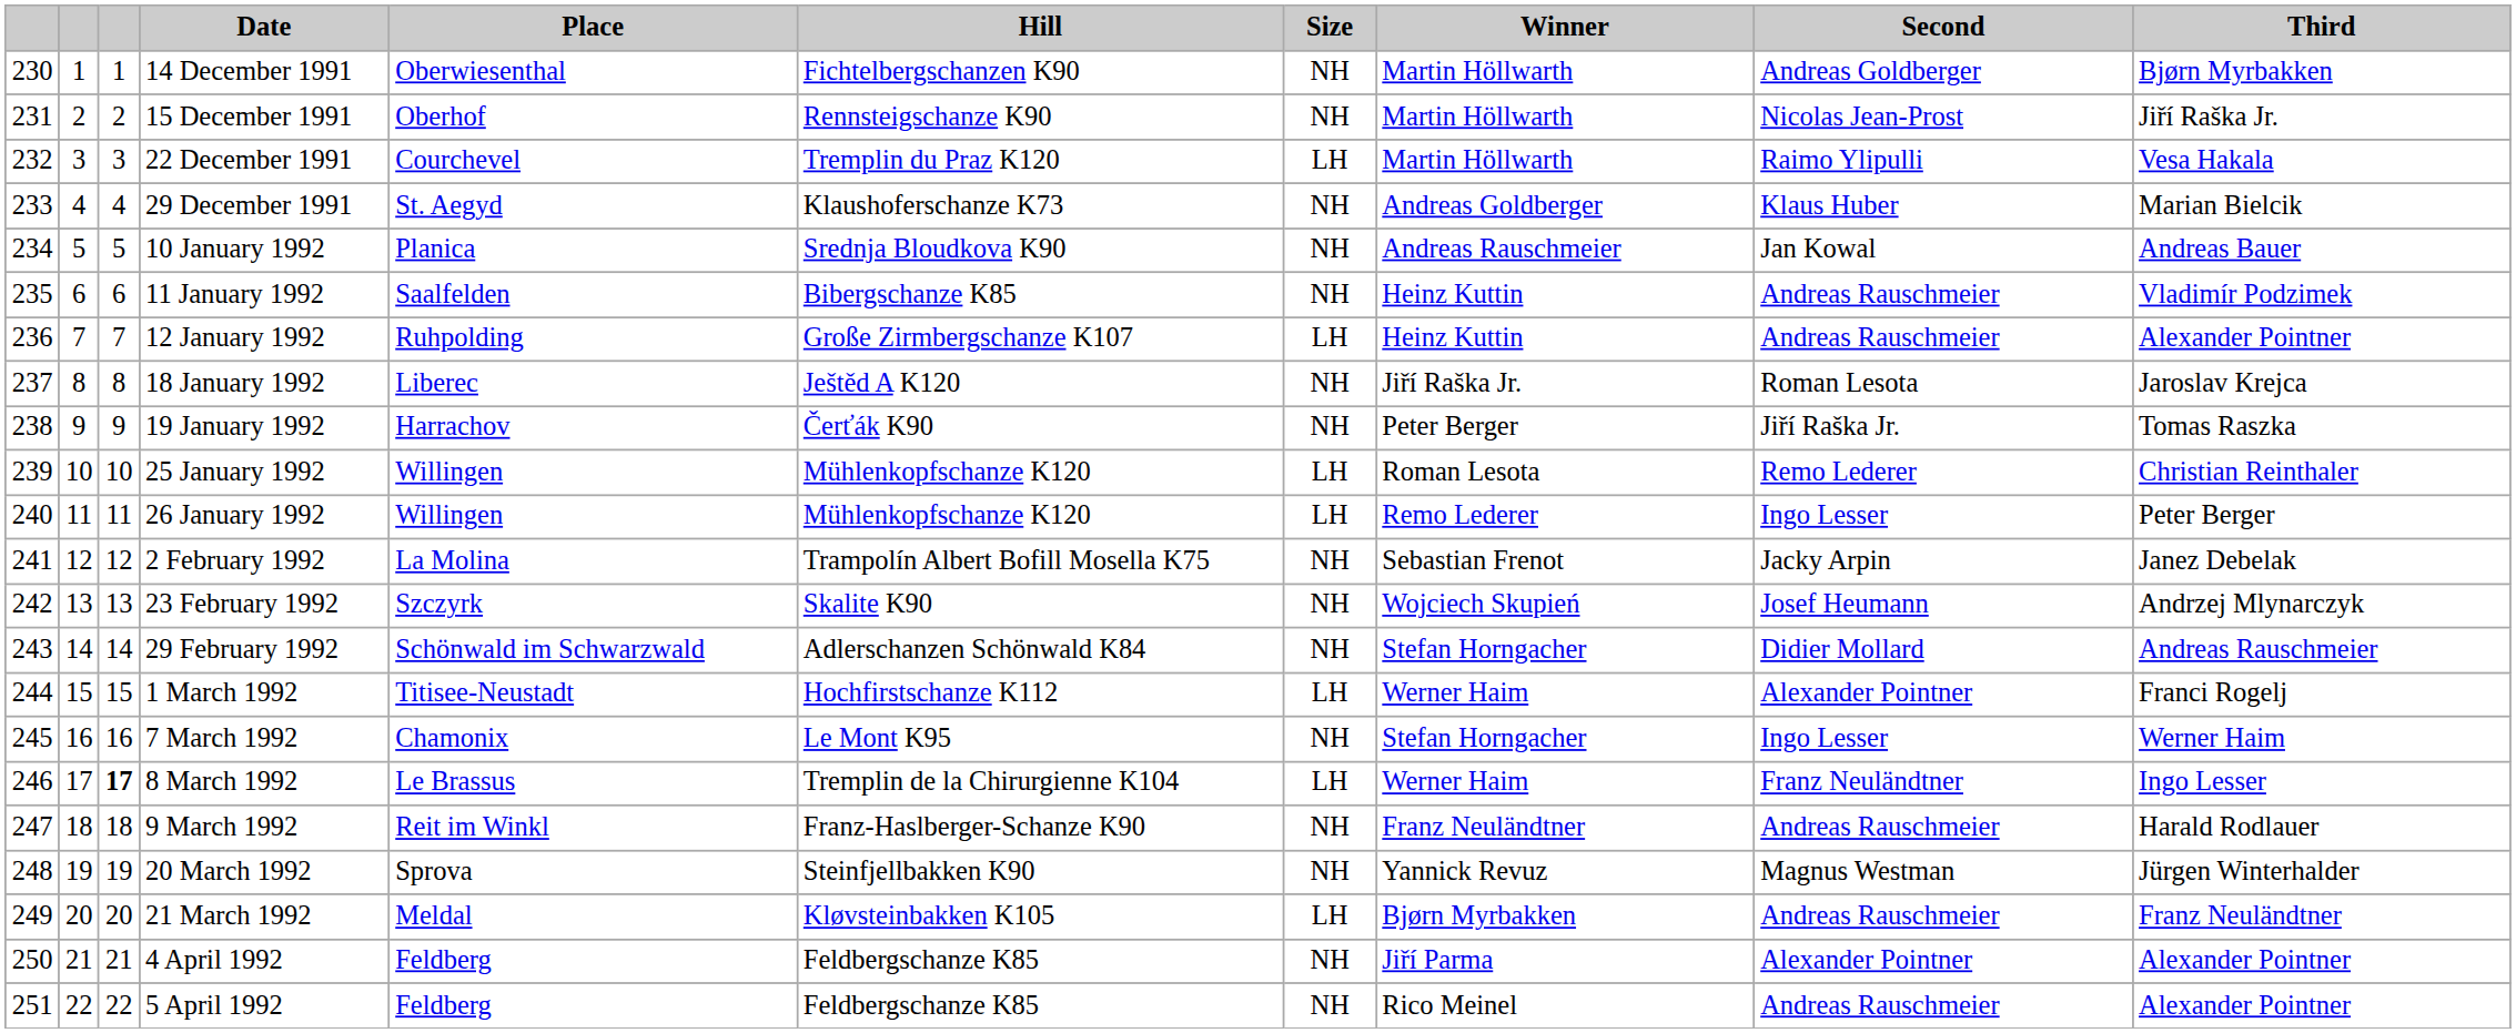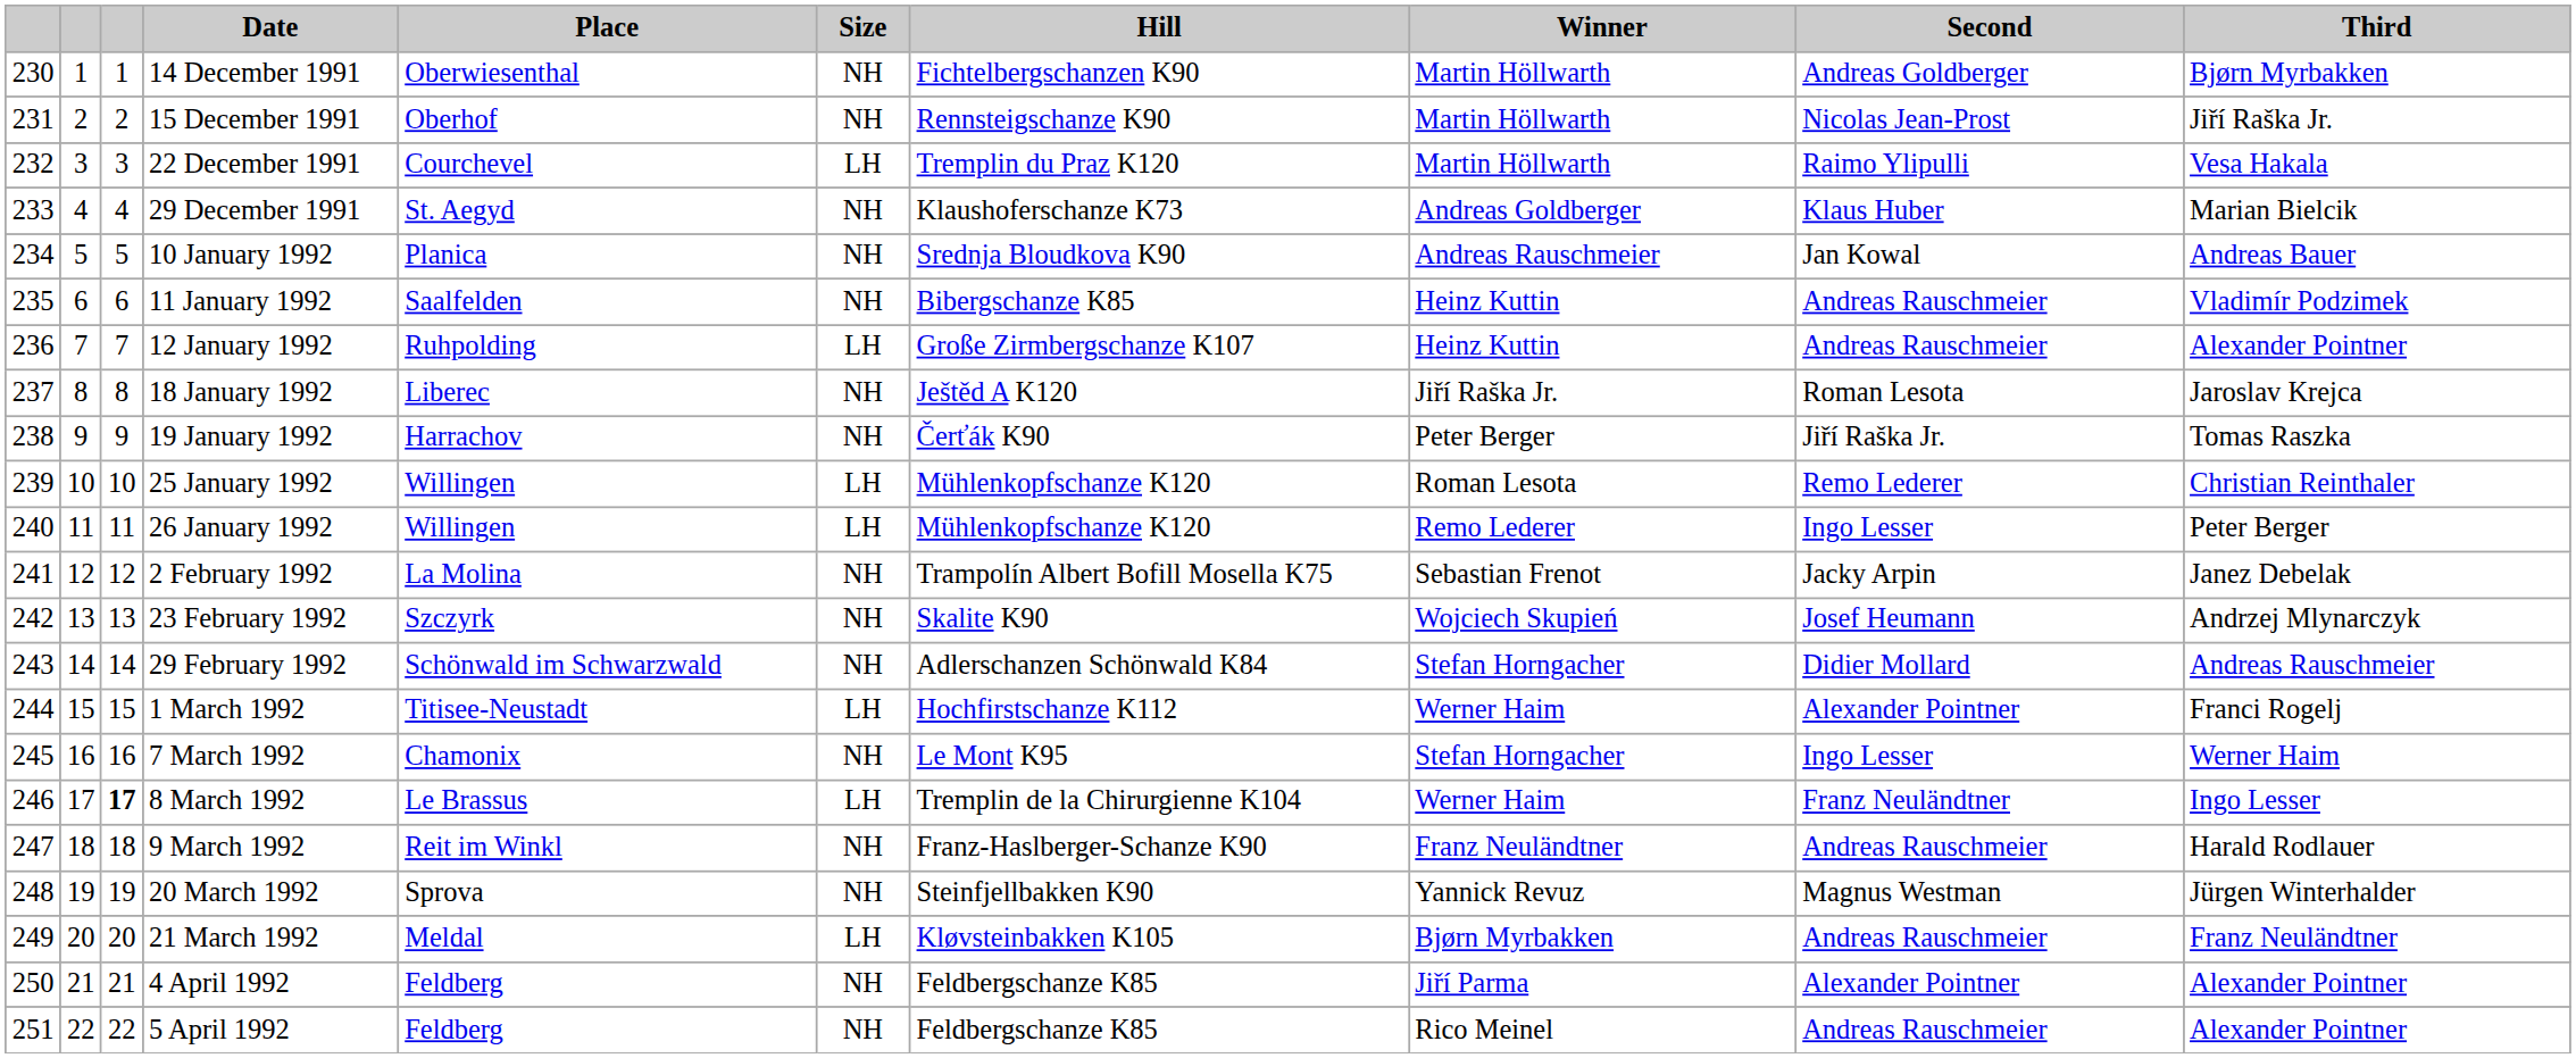 <table class="wikitable plainrowheaders" style="background:#fff; font-size:86%; line-height:16px; border:grey solid 1px; border-collapse:collapse;">
 <tr style="background:#ccc; text-align:center;">
 <th scope="col" style="background:#ccc; width=20 px;"></th>
 <th scope="col" style="background:#ccc; width=20 px;"></th>
 <th scope="col" style="background:#ccc; width=30 px;"></th>
 <th scope="col" style="background:#ccc; width:120px;">Date</th>
 <th scope="col" style="background:#ccc; width:200px;">Place</th>
+<th scope="col" style="background:#ccc; width:40px;">Size</th>
 <th scope="col" style="background:#ccc; width:240px;">Hill</th>
-<th scope="col" style="background:#ccc; width:40px;">Size</th>
 <th scope="col" style="background:#ccc; width:185px;">Winner</th>
 <th scope="col" style="background:#ccc; width:185px;">Second</th>
 <th scope="col" style="background:#ccc; width:185px;">Third</th>
 </tr>
 <tr>
 <td align=center>230</td>
 <td align=center>1</td>
 <td align=center>1</td>
 <td>14 December 1991</td>
 <td> <a href='#'>Oberwiesenthal</a></td>
+<td align=center>NH</td>
 <td><a href='#'>Fichtelbergschanzen</a> K90</td>
-<td align=center>NH</td>
 <td> <a href='#'>Martin Höllwarth</a></td>
 <td> <a href='#'>Andreas Goldberger</a></td>
 <td> <a href='#'>Bjørn Myrbakken</a></td>
 </tr>
 <tr>
 <td align=center>231</td>
 <td align=center>2</td>
 <td align=center>2</td>
 <td>15 December 1991</td>
 <td> <a href='#'>Oberhof</a></td>
+<td align=center>NH</td>
 <td><a href='#'>Rennsteigschanze</a> K90</td>
-<td align=center>NH</td>
 <td> <a href='#'>Martin Höllwarth</a></td>
 <td> <a href='#'>Nicolas Jean-Prost</a></td>
 <td> Jiří Raška Jr.</td>
 </tr>
 <tr>
 <td align=center>232</td>
 <td align=center>3</td>
 <td align=center>3</td>
 <td>22 December 1991</td>
 <td> <a href='#'>Courchevel</a></td>
+<td align=center>LH</td>
 <td><a href='#'>Tremplin du Praz</a> K120</td>
-<td align=center>LH</td>
 <td> <a href='#'>Martin Höllwarth</a></td>
 <td> <a href='#'>Raimo Ylipulli</a></td>
 <td> <a href='#'>Vesa Hakala</a></td>
 </tr>
 <tr>
 <td align=center>233</td>
 <td align=center>4</td>
 <td align=center>4</td>
 <td>29 December 1991</td>
 <td> <a href='#'>St. Aegyd</a></td>
+<td align=center>NH</td>
 <td>Klaushoferschanze K73</td>
-<td align=center>NH</td>
 <td> <a href='#'>Andreas Goldberger</a></td>
 <td> <a href='#'>Klaus Huber</a></td>
 <td> Marian Bielcik</td>
 </tr>
 <tr>
 <td align=center>234</td>
 <td align=center>5</td>
 <td align=center>5</td>
 <td>10 January 1992</td>
 <td> <a href='#'>Planica</a></td>
+<td align=center>NH</td>
 <td><a href='#'>Srednja Bloudkova</a> K90</td>
-<td align=center>NH</td>
 <td> <a href='#'>Andreas Rauschmeier</a></td>
 <td> Jan Kowal</td>
 <td> <a href='#'>Andreas Bauer</a></td>
 </tr>
 <tr>
 <td align=center>235</td>
 <td align=center>6</td>
 <td align=center>6</td>
 <td>11 January 1992</td>
 <td> <a href='#'>Saalfelden</a></td>
+<td align=center>NH</td>
 <td><a href='#'>Bibergschanze</a> K85</td>
-<td align=center>NH</td>
 <td> <a href='#'>Heinz Kuttin</a></td>
 <td> <a href='#'>Andreas Rauschmeier</a></td>
 <td> <a href='#'>Vladimír Podzimek</a></td>
 </tr>
 <tr>
 <td align=center>236</td>
 <td align=center>7</td>
 <td align=center>7</td>
 <td>12 January 1992</td>
 <td> <a href='#'>Ruhpolding</a></td>
+<td align=center>LH</td>
 <td><a href='#'>Große Zirmbergschanze</a> K107</td>
-<td align=center>LH</td>
 <td> <a href='#'>Heinz Kuttin</a></td>
 <td> <a href='#'>Andreas Rauschmeier</a></td>
 <td> <a href='#'>Alexander Pointner</a></td>
 </tr>
 <tr>
 <td align=center>237</td>
 <td align=center>8</td>
 <td align=center>8</td>
 <td>18 January 1992</td>
 <td> <a href='#'>Liberec</a></td>
+<td align=center>NH</td>
 <td><a href='#'>Ještěd A</a> K120</td>
-<td align=center>NH</td>
 <td> Jiří Raška Jr.</td>
 <td> Roman Lesota</td>
 <td> Jaroslav Krejca</td>
 </tr>
 <tr>
 <td align=center>238</td>
 <td align=center>9</td>
 <td align=center>9</td>
 <td>19 January 1992</td>
 <td> <a href='#'>Harrachov</a></td>
+<td align=center>NH</td>
 <td><a href='#'>Čerťák</a> K90</td>
-<td align=center>NH</td>
 <td> Peter Berger</td>
 <td> Jiří Raška Jr.</td>
 <td> Tomas Raszka</td>
 </tr>
 <tr>
 <td align=center>239</td>
 <td align=center>10</td>
 <td align=center>10</td>
 <td>25 January 1992</td>
 <td> <a href='#'>Willingen</a></td>
+<td align=center>LH</td>
 <td><a href='#'>Mühlenkopfschanze</a> K120</td>
-<td align=center>LH</td>
 <td> Roman Lesota</td>
 <td> <a href='#'>Remo Lederer</a></td>
 <td> <a href='#'>Christian Reinthaler</a></td>
 </tr>
 <tr>
 <td align=center>240</td>
 <td align=center>11</td>
 <td align=center>11</td>
 <td>26 January 1992</td>
 <td> <a href='#'>Willingen</a></td>
+<td align=center>LH</td>
 <td><a href='#'>Mühlenkopfschanze</a> K120</td>
-<td align=center>LH</td>
 <td> <a href='#'>Remo Lederer</a></td>
 <td> <a href='#'>Ingo Lesser</a></td>
 <td> Peter Berger</td>
 </tr>
 <tr>
 <td align=center>241</td>
 <td align=center>12</td>
 <td align=center>12</td>
 <td>2 February 1992</td>
 <td> <a href='#'>La Molina</a></td>
+<td align=center>NH</td>
 <td>Trampolín Albert Bofill Mosella K75</td>
-<td align=center>NH</td>
 <td> Sebastian Frenot</td>
 <td> Jacky Arpin</td>
 <td> Janez Debelak</td>
 </tr>
 <tr>
 <td align=center>242</td>
 <td align=center>13</td>
 <td align=center>13</td>
 <td>23 February 1992</td>
 <td> <a href='#'>Szczyrk</a></td>
+<td align=center>NH</td>
 <td><a href='#'>Skalite</a> K90</td>
-<td align=center>NH</td>
 <td> <a href='#'>Wojciech Skupień</a></td>
 <td> <a href='#'>Josef Heumann</a></td>
 <td> Andrzej Mlynarczyk</td>
 </tr>
 <tr>
 <td align=center>243</td>
 <td align=center>14</td>
 <td align=center>14</td>
 <td>29 February 1992</td>
 <td> <a href='#'>Schönwald im Schwarzwald</a></td>
+<td align=center>NH</td>
 <td>Adlerschanzen Schönwald K84</td>
-<td align=center>NH</td>
 <td> <a href='#'>Stefan Horngacher</a></td>
 <td> <a href='#'>Didier Mollard</a></td>
 <td> <a href='#'>Andreas Rauschmeier</a></td>
 </tr>
 <tr>
 <td align=center>244</td>
 <td align=center>15</td>
 <td align=center>15</td>
 <td>1 March 1992</td>
 <td> <a href='#'>Titisee-Neustadt</a></td>
+<td align=center>LH</td>
 <td><a href='#'>Hochfirstschanze</a> K112</td>
-<td align=center>LH</td>
 <td> <a href='#'>Werner Haim</a></td>
 <td> <a href='#'>Alexander Pointner</a></td>
 <td> Franci Rogelj</td>
 </tr>
 <tr>
 <td align=center>245</td>
 <td align=center>16</td>
 <td align=center>16</td>
 <td>7 March 1992</td>
 <td> <a href='#'>Chamonix</a></td>
+<td align=center>NH</td>
 <td><a href='#'>Le Mont</a> K95</td>
-<td align=center>NH</td>
 <td> <a href='#'>Stefan Horngacher</a></td>
 <td> <a href='#'>Ingo Lesser</a></td>
 <td> <a href='#'>Werner Haim</a></td>
 </tr>
 <tr>
 <td align=center>246</td>
 <td align=center>17</td>
 <td align=center><strong>17</strong></td>
 <td>8 March 1992</td>
 <td> <a href='#'>Le Brassus</a></td>
+<td align=center>LH</td>
 <td>Tremplin de la Chirurgienne K104</td>
-<td align=center>LH</td>
 <td> <a href='#'>Werner Haim</a></td>
 <td> <a href='#'>Franz Neuländtner</a></td>
 <td> <a href='#'>Ingo Lesser</a></td>
 </tr>
 <tr>
 <td align=center>247</td>
 <td align=center>18</td>
 <td align=center>18</td>
 <td>9 March 1992</td>
 <td> <a href='#'>Reit im Winkl</a></td>
+<td align=center>NH</td>
 <td>Franz-Haslberger-Schanze K90</td>
-<td align=center>NH</td>
 <td> <a href='#'>Franz Neuländtner</a></td>
 <td> <a href='#'>Andreas Rauschmeier</a></td>
 <td> Harald Rodlauer</td>
 </tr>
 <tr>
 <td align=center>248</td>
 <td align=center>19</td>
 <td align=center>19</td>
 <td>20 March 1992</td>
 <td> Sprova</td>
+<td align=center>NH</td>
 <td>Steinfjellbakken K90</td>
-<td align=center>NH</td>
 <td> Yannick Revuz</td>
 <td> Magnus Westman</td>
 <td> Jürgen Winterhalder</td>
 </tr>
 <tr>
 <td align=center>249</td>
 <td align=center>20</td>
 <td align=center>20</td>
 <td>21 March 1992</td>
 <td> <a href='#'>Meldal</a></td>
+<td align=center>LH</td>
 <td><a href='#'>Kløvsteinbakken</a> K105</td>
-<td align=center>LH</td>
 <td> <a href='#'>Bjørn Myrbakken</a></td>
 <td> <a href='#'>Andreas Rauschmeier</a></td>
 <td> <a href='#'>Franz Neuländtner</a></td>
 </tr>
 <tr>
 <td align=center>250</td>
 <td align=center>21</td>
 <td align=center>21</td>
 <td>4 April 1992</td>
 <td> <a href='#'>Feldberg</a></td>
+<td align=center>NH</td>
 <td>Feldbergschanze K85</td>
-<td align=center>NH</td>
 <td> <a href='#'>Jiří Parma</a></td>
 <td> <a href='#'>Alexander Pointner</a></td>
 <td> <a href='#'>Alexander Pointner</a></td>
 </tr>
 <tr>
 <td align=center>251</td>
 <td align=center>22</td>
 <td align=center>22</td>
 <td>5 April 1992</td>
 <td> <a href='#'>Feldberg</a></td>
+<td align=center>NH</td>
 <td>Feldbergschanze K85</td>
-<td align=center>NH</td>
 <td> Rico Meinel</td>
 <td> <a href='#'>Andreas Rauschmeier</a></td>
 <td> <a href='#'>Alexander Pointner</a></td>
 </tr>
 </table>
